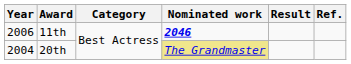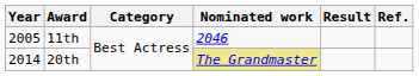 <table class="wikitable">
 <tr>
 <th>Year</th>
 <th>Award</th>
 <th>Category</th>
 <th>Nominated work</th>
 <th>Result</th>
 <th>Ref.</th>
 </tr>
 <tr>
-<td>2006</td>
+<td>2005</td>
 <td>11th</td>
 <td rowspan=2>Best Actress</td>
-<td><strong><em><a href='#'>2046</a></em></strong></td>
+<td><em><a href='#'>2046</a></em></td>
 <td></td>
 <td></td>
 </tr>
 <tr>
-<td>2004</td>
+<td>2014</td>
 <td>20th</td>
 <td style="background: khaki;"><em><a href='#'>The Grandmaster</a></em></td>
 <td></td>
 <td></td>
 </tr>
 </table>
